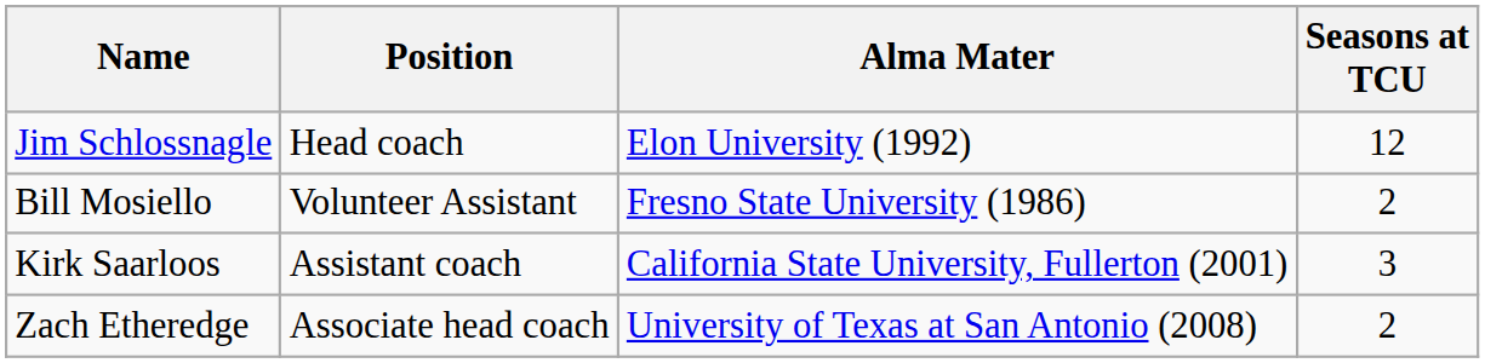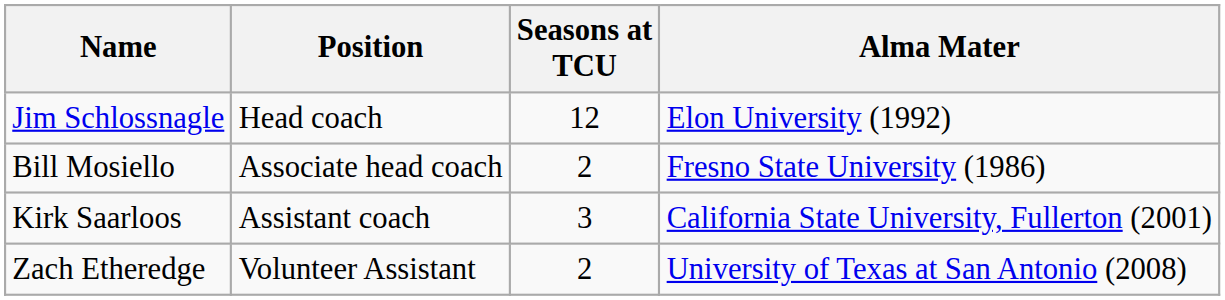 <table class="wikitable" border="1" style="font-size:90%;">
 <tr>
 <th>Name</th>
 <th>Position</th>
+<th>Seasons at<br>TCU</th>
 <th>Alma Mater</th>
-<th>Seasons at<br>TCU</th>
 </tr>
 <tr>
 <td><a href='#'>Jim Schlossnagle</a></td>
 <td>Head coach</td>
+<td align=center>12</td>
 <td><a href='#'>Elon University</a> (1992)</td>
-<td align=center>12</td>
 </tr>
 <tr>
 <td>Bill Mosiello</td>
-<td>Volunteer Assistant</td>
+<td>Associate head coach</td>
+<td align=center>2</td>
 <td><a href='#'>Fresno State University</a> (1986)</td>
-<td align=center>2</td>
 </tr>
 <tr>
 <td>Kirk Saarloos</td>
 <td>Assistant coach</td>
+<td align=center>3</td>
 <td><a href='#'>California State University, Fullerton</a> (2001)</td>
-<td align=center>3</td>
 </tr>
 <tr>
 <td>Zach Etheredge</td>
-<td>Associate head coach</td>
+<td>Volunteer Assistant</td>
+<td align=center>2</td>
 <td><a href='#'>University of Texas at San Antonio</a> (2008)</td>
-<td align=center>2</td>
 </tr>
 </table>
